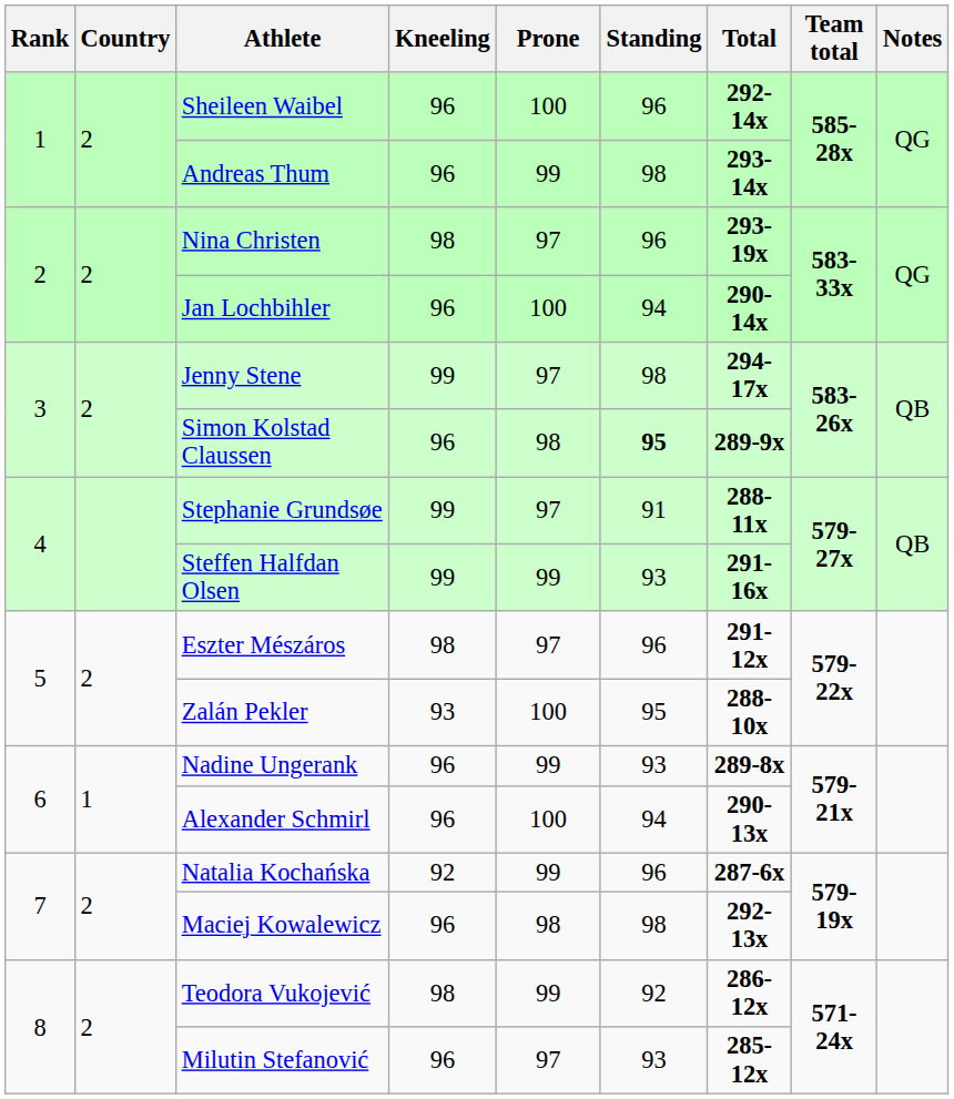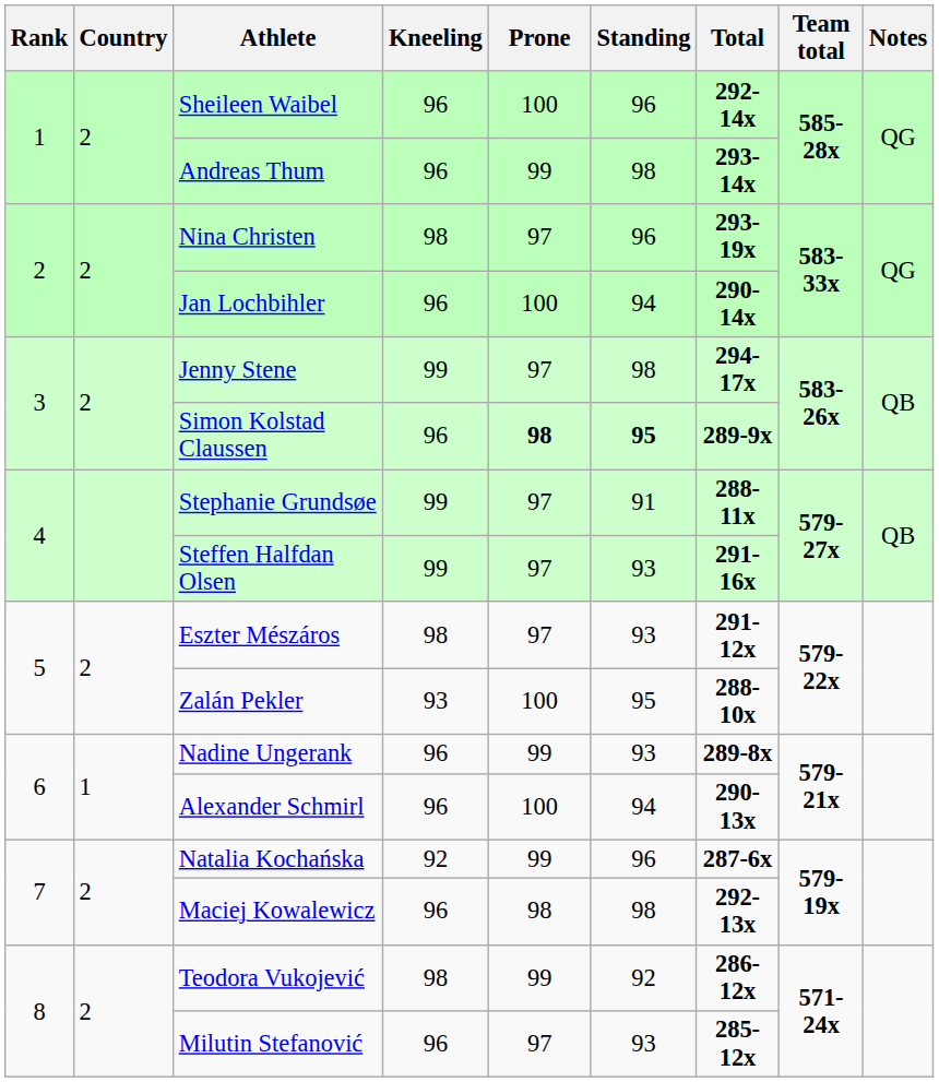 <table class="wikitable sortable" style="text-align:center">
 <tr>
 <th>Rank</th>
 <th>Country</th>
 <th>Athlete</th>
 <th width="60px">Kneeling</th>
 <th width="60px">Prone</th>
 <th width="60px">Standing</th>
 <th>Total</th>
 <th>Team<br>total</th>
 <th>Notes</th>
 </tr>
 <tr bgcolor=bbffbb>
 <td rowspan=2>1</td>
 <td rowspan=2 align=left> 2</td>
 <td align=left><a href='#'>Sheileen Waibel</a></td>
 <td>96</td>
 <td>100</td>
 <td>96</td>
 <td><strong>292-14x</strong></td>
 <td rowspan=2><strong>585-28x</strong></td>
 <td rowspan=2>QG</td>
 </tr>
 <tr bgcolor=bbffbb>
 <td align=left><a href='#'>Andreas Thum</a></td>
 <td>96</td>
 <td>99</td>
 <td>98</td>
 <td><strong>293-14x</strong></td>
 </tr>
 <tr bgcolor=bbffbb>
 <td rowspan=2>2</td>
 <td rowspan=2 align=left> 2</td>
 <td align=left><a href='#'>Nina Christen</a></td>
 <td>98</td>
 <td>97</td>
 <td>96</td>
 <td><strong>293-19x</strong></td>
 <td rowspan=2><strong>583-33x</strong></td>
 <td rowspan=2>QG</td>
 </tr>
 <tr bgcolor=bbffbb>
 <td align=left><a href='#'>Jan Lochbihler</a></td>
 <td>96</td>
 <td>100</td>
 <td>94</td>
 <td><strong>290-14x</strong></td>
 </tr>
 <tr bgcolor=ccffcc>
 <td rowspan=2>3</td>
 <td rowspan=2 align=left> 2</td>
 <td align=left><a href='#'>Jenny Stene</a></td>
 <td>99</td>
 <td>97</td>
 <td>98</td>
 <td><strong>294-17x</strong></td>
 <td rowspan=2><strong>583-26x</strong></td>
 <td rowspan=2>QB</td>
 </tr>
 <tr bgcolor=ccffcc>
 <td align=left><a href='#'>Simon Kolstad Claussen</a></td>
 <td>96</td>
-<td>98</td>
+<td><strong>98</strong></td>
 <td><strong>95</strong></td>
 <td><strong>289-9x</strong></td>
 </tr>
 <tr bgcolor=ccffcc>
 <td rowspan=2>4</td>
 <td rowspan=2 align=left></td>
 <td align=left><a href='#'>Stephanie Grundsøe</a></td>
 <td>99</td>
 <td>97</td>
 <td>91</td>
 <td><strong>288-11x</strong></td>
 <td rowspan=2><strong>579-27x</strong></td>
 <td rowspan=2>QB</td>
 </tr>
 <tr bgcolor=ccffcc>
 <td align=left><a href='#'>Steffen Halfdan Olsen</a></td>
 <td>99</td>
-<td>99</td>
+<td>97</td>
 <td>93</td>
 <td><strong>291-16x</strong></td>
 </tr>
 <tr>
 <td rowspan=2>5</td>
 <td rowspan=2 align=left> 2</td>
 <td align=left><a href='#'>Eszter Mészáros</a></td>
 <td>98</td>
 <td>97</td>
-<td>96</td>
+<td>93</td>
 <td><strong>291-12x</strong></td>
 <td rowspan=2><strong>579-22x</strong></td>
 <td rowspan=2></td>
 </tr>
 <tr>
 <td align=left><a href='#'>Zalán Pekler</a></td>
 <td>93</td>
 <td>100</td>
 <td>95</td>
 <td><strong>288-10x</strong></td>
 </tr>
 <tr>
 <td rowspan=2>6</td>
 <td rowspan=2 align=left> 1</td>
 <td align=left><a href='#'>Nadine Ungerank</a></td>
 <td>96</td>
 <td>99</td>
 <td>93</td>
 <td><strong>289-8x</strong></td>
 <td rowspan=2><strong>579-21x</strong></td>
 <td rowspan=2></td>
 </tr>
 <tr>
 <td align=left><a href='#'>Alexander Schmirl</a></td>
 <td>96</td>
 <td>100</td>
 <td>94</td>
 <td><strong>290-13x</strong></td>
 </tr>
 <tr>
 <td rowspan=2>7</td>
 <td rowspan=2 align=left> 2</td>
 <td align=left><a href='#'>Natalia Kochańska</a></td>
 <td>92</td>
 <td>99</td>
 <td>96</td>
 <td><strong>287-6x</strong></td>
 <td rowspan=2><strong>579-19x</strong></td>
 <td rowspan=2></td>
 </tr>
 <tr>
 <td align=left><a href='#'>Maciej Kowalewicz</a></td>
 <td>96</td>
 <td>98</td>
 <td>98</td>
 <td><strong>292-13x</strong></td>
 </tr>
 <tr>
 <td rowspan=2>8</td>
 <td rowspan=2 align=left> 2</td>
 <td align=left><a href='#'>Teodora Vukojević</a></td>
 <td>98</td>
 <td>99</td>
 <td>92</td>
 <td><strong>286-12x</strong></td>
 <td rowspan=2><strong>571-24x</strong></td>
 <td rowspan=2></td>
 </tr>
 <tr>
 <td align=left><a href='#'>Milutin Stefanović</a></td>
 <td>96</td>
 <td>97</td>
 <td>93</td>
 <td><strong>285-12x</strong></td>
 </tr>
 </table>
